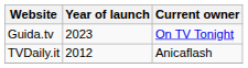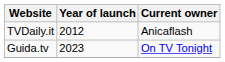 <table class="wikitable">
 <tr>
 <th>Website</th>
 <th>Year of launch</th>
 <th>Current owner</th>
 </tr>
 <tr>
+<td>TVDaily.it</td>
+<td>2012</td>
+<td>Anicaflash</td>
+</tr>
+<tr>
 <td>Guida.tv</td>
 <td>2023</td>
 <td><a href='#'>On TV Tonight</a></td>
 </tr>
 <tr>
-<td>TVDaily.it</td>
-<td>2012</td>
-<td>Anicaflash</td>
-</tr>
-<tr>
 </tr>
 </table>
